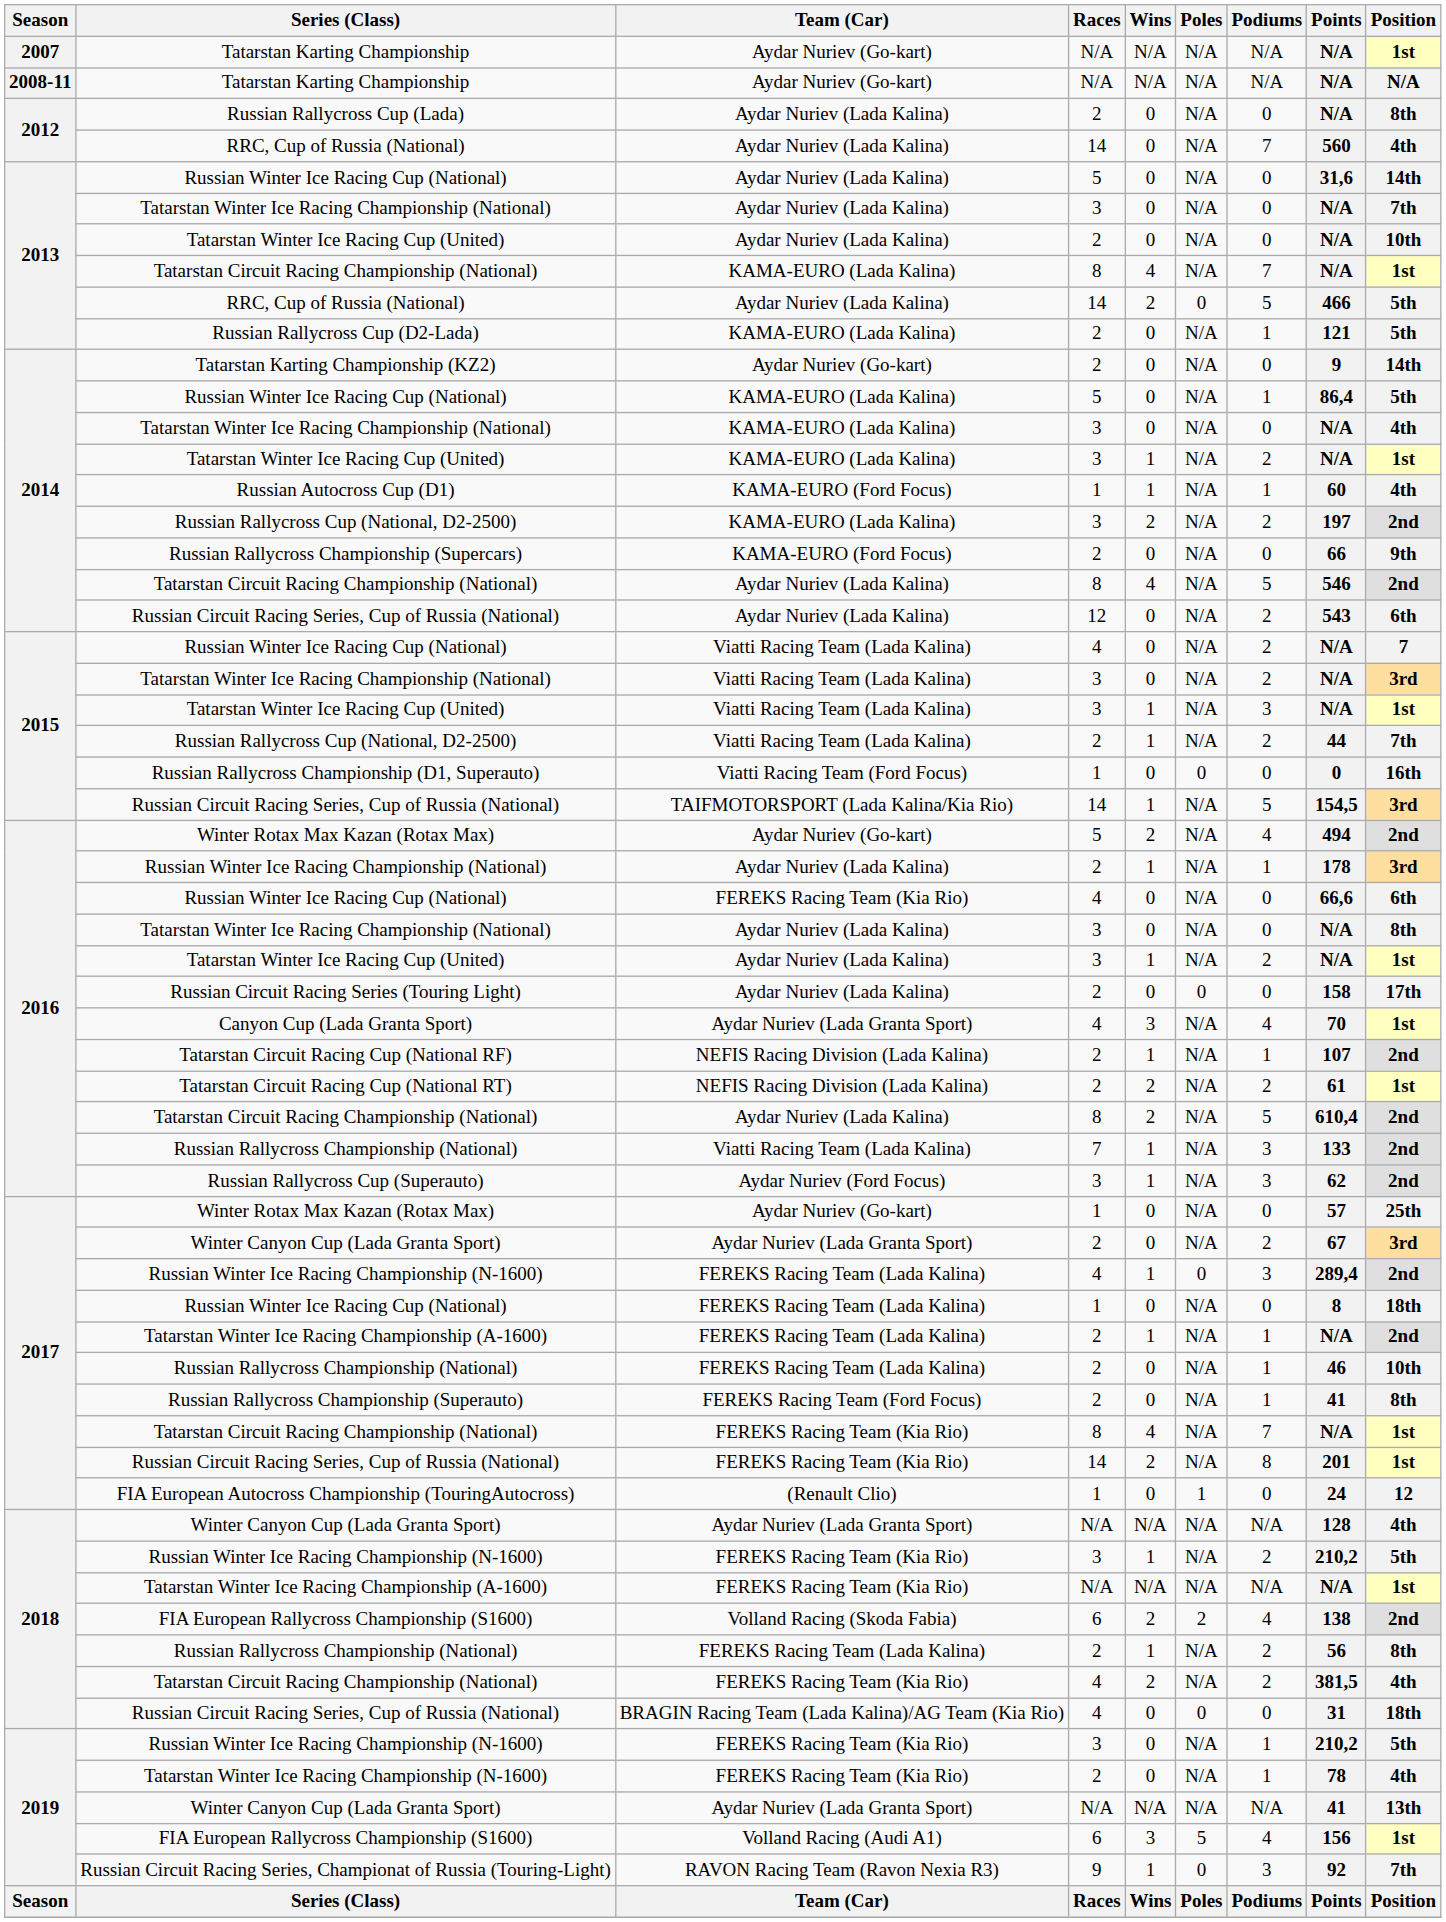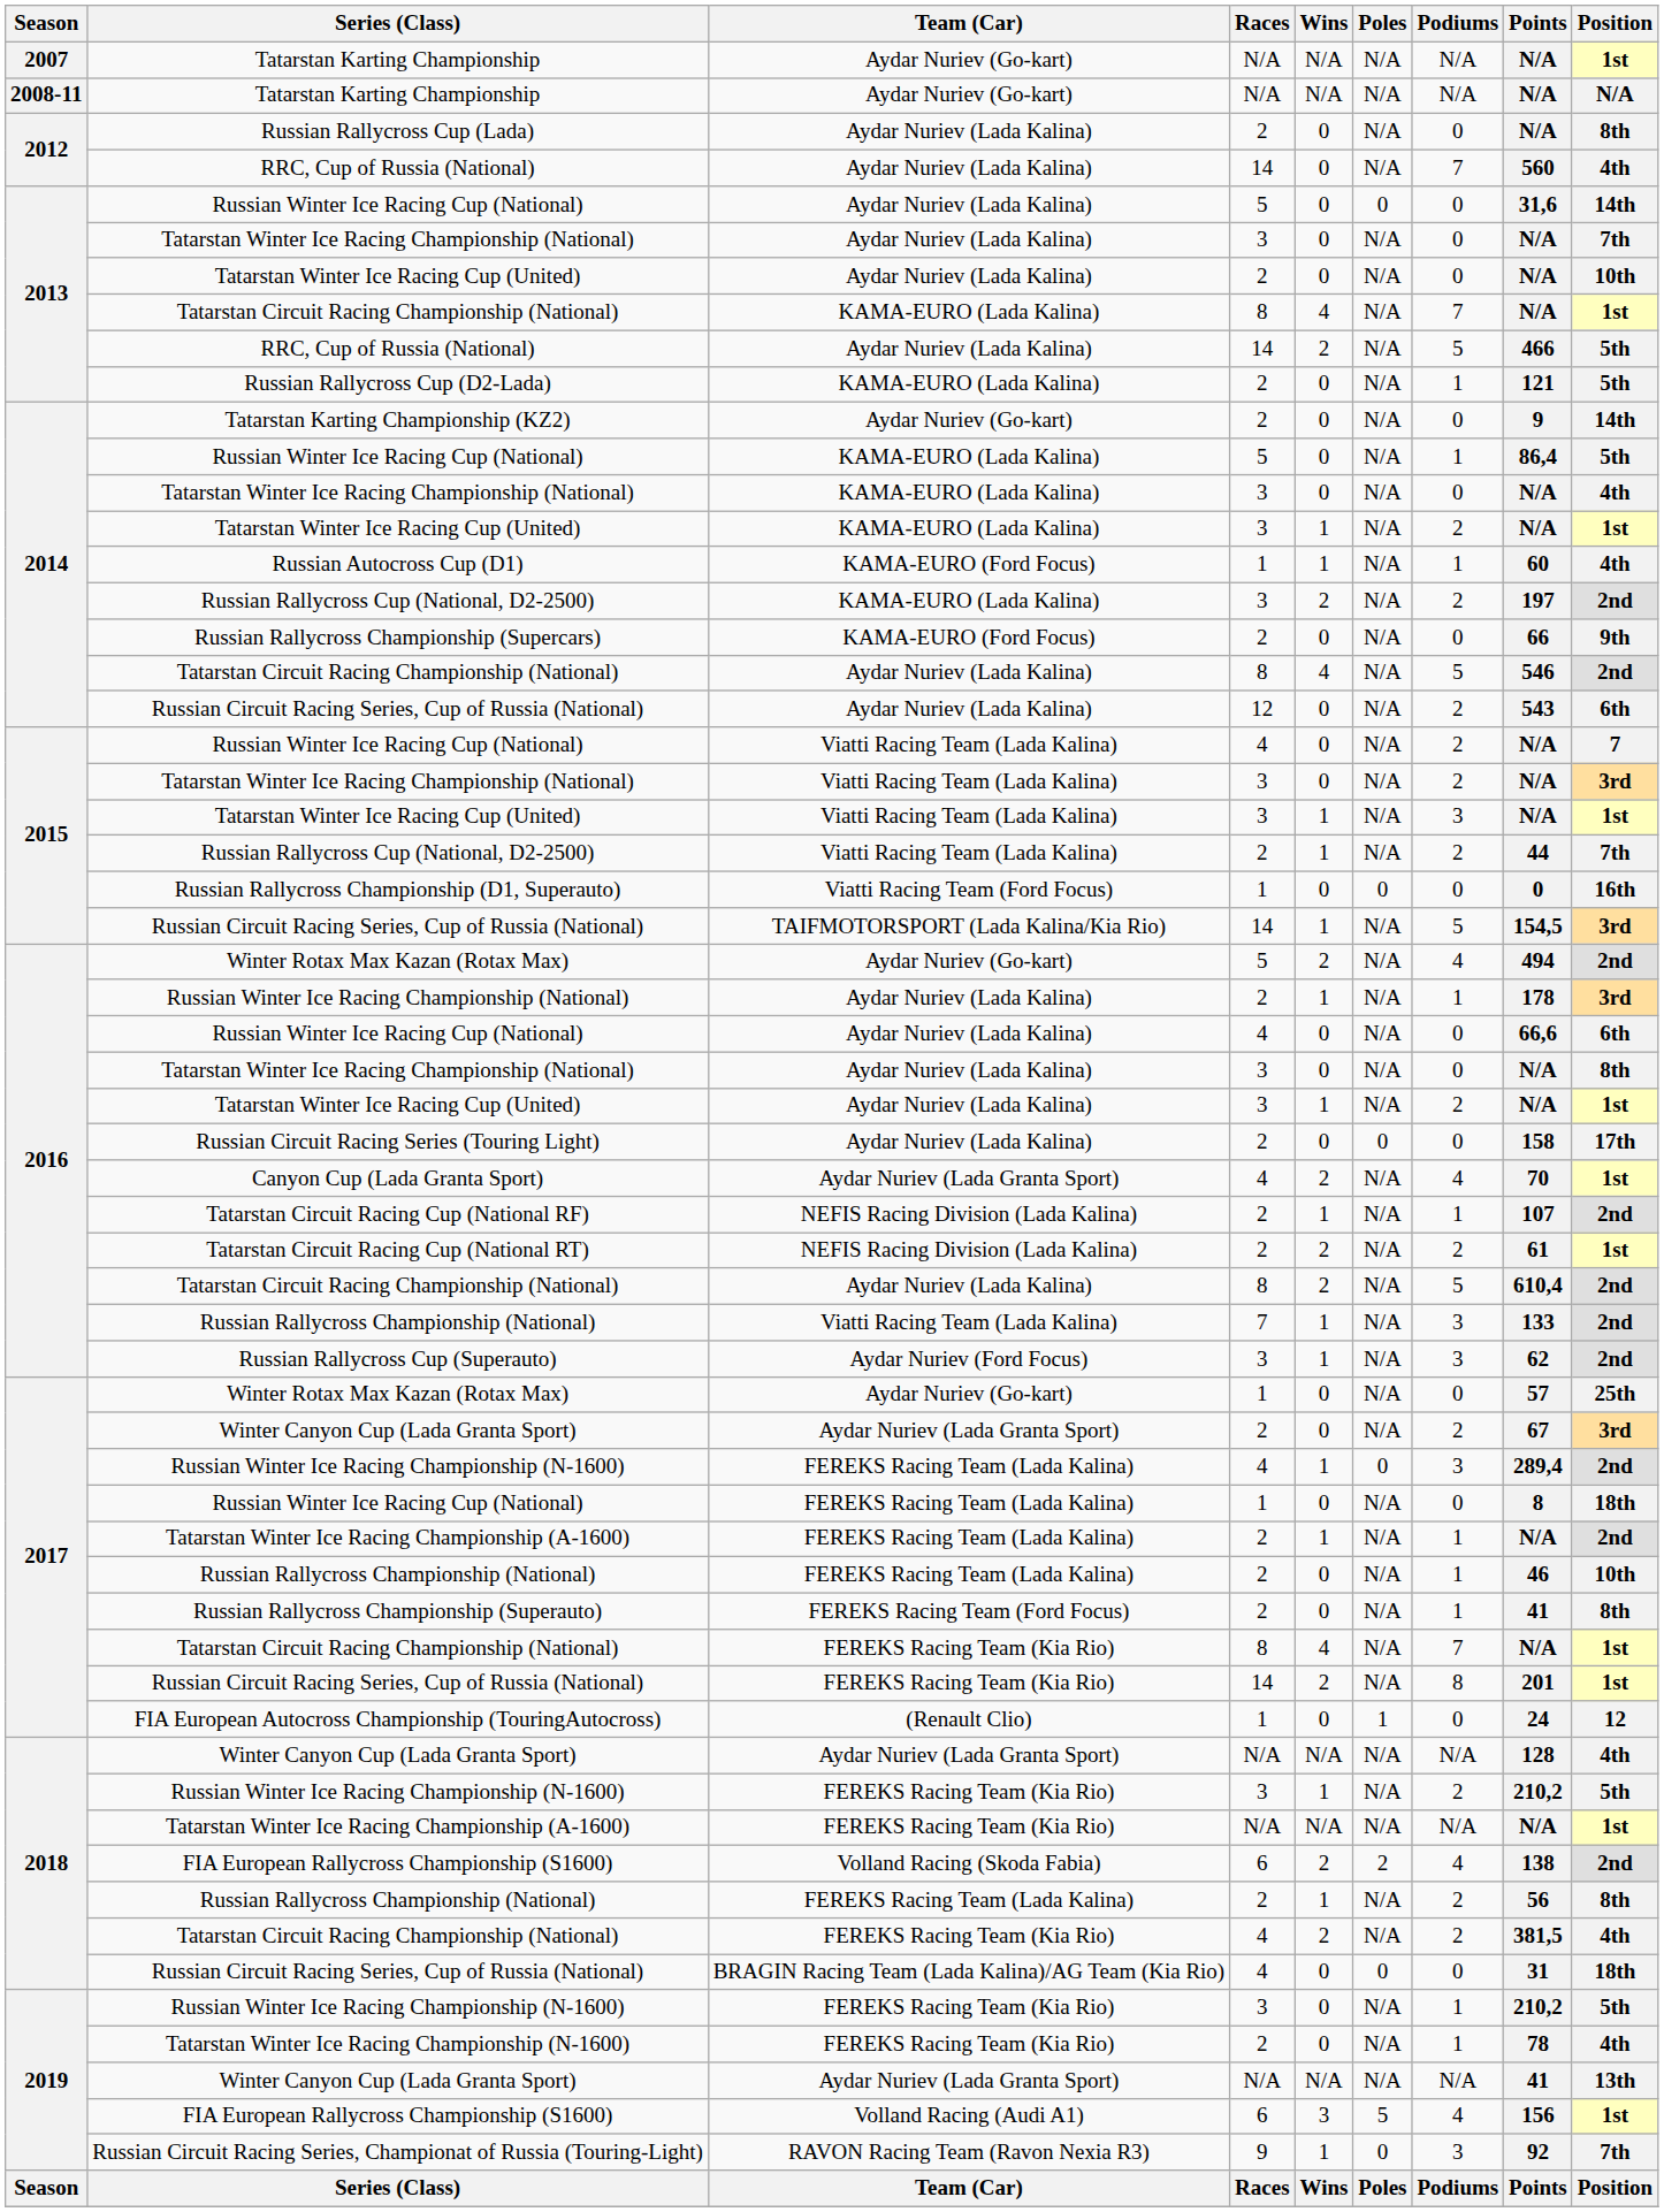 <table class="wikitable" style="font-size: 90%; text-align:center">
 <tr>
 <th>Season</th>
 <th>Series (Class)</th>
 <th>Team (Car)</th>
 <th>Races</th>
 <th>Wins</th>
 <th>Poles</th>
 <th>Podiums</th>
 <th>Points</th>
 <th>Position</th>
 </tr>
 <tr>
 <th>2007</th>
 <td>Tatarstan Karting Championship</td>
 <td>Aydar Nuriev (Go-kart)</td>
 <td>N/A</td>
 <td>N/A</td>
 <td>N/A</td>
 <td>N/A</td>
 <th>N/A</th>
 <th style="background:#ffffbf;">1st</th>
 </tr>
 <tr>
 <th>2008-11</th>
 <td>Tatarstan Karting Championship</td>
 <td>Aydar Nuriev (Go-kart)</td>
 <td>N/A</td>
 <td>N/A</td>
 <td>N/A</td>
 <td>N/A</td>
 <th>N/A</th>
 <th>N/A</th>
 </tr>
 <tr>
 <th rowspan=2>2012</th>
 <td>Russian Rallycross Cup (Lada)</td>
 <td>Aydar Nuriev (Lada Kalina)</td>
 <td>2</td>
 <td>0</td>
 <td>N/A</td>
 <td>0</td>
 <th>N/A</th>
 <th>8th</th>
 </tr>
 <tr>
 <td>RRC, Cup of Russia (National)</td>
 <td>Aydar Nuriev (Lada Kalina)</td>
 <td>14</td>
 <td>0</td>
 <td>N/A</td>
 <td>7</td>
 <th>560</th>
 <th>4th</th>
 </tr>
 <tr>
 <th rowspan=6>2013</th>
 <td>Russian Winter Ice Racing Cup (National)</td>
 <td>Aydar Nuriev (Lada Kalina)</td>
 <td>5</td>
 <td>0</td>
-<td>N/A</td>
+<td>0</td>
 <td>0</td>
 <th>31,6</th>
 <th>14th</th>
 </tr>
 <tr>
 <td>Tatarstan Winter Ice Racing Championship (National)</td>
 <td>Aydar Nuriev (Lada Kalina)</td>
 <td>3</td>
 <td>0</td>
 <td>N/A</td>
 <td>0</td>
 <th>N/A</th>
 <th>7th</th>
 </tr>
 <tr>
 <td>Tatarstan Winter Ice Racing Cup (United)</td>
 <td>Aydar Nuriev (Lada Kalina)</td>
 <td>2</td>
 <td>0</td>
 <td>N/A</td>
 <td>0</td>
 <th>N/A</th>
 <th>10th</th>
 </tr>
 <tr>
 <td>Tatarstan Circuit Racing Championship (National)</td>
 <td>KAMA-EURO (Lada Kalina)</td>
 <td>8</td>
 <td>4</td>
 <td>N/A</td>
 <td>7</td>
 <th>N/A</th>
 <th style="background:#ffffbf;">1st</th>
 </tr>
 <tr>
 <td>RRC, Cup of Russia (National)</td>
 <td>Aydar Nuriev (Lada Kalina)</td>
 <td>14</td>
 <td>2</td>
-<td>0</td>
+<td>N/A</td>
 <td>5</td>
 <th>466</th>
 <th>5th</th>
 </tr>
 <tr>
 <td>Russian Rallycross Cup (D2-Lada)</td>
 <td>KAMA-EURO (Lada Kalina)</td>
 <td>2</td>
 <td>0</td>
 <td>N/A</td>
 <td>1</td>
 <th>121</th>
 <th>5th</th>
 </tr>
 <tr>
 <th rowspan=9>2014</th>
 <td>Tatarstan Karting Championship (KZ2)</td>
 <td>Aydar Nuriev (Go-kart)</td>
 <td>2</td>
 <td>0</td>
 <td>N/A</td>
 <td>0</td>
 <th>9</th>
 <th>14th</th>
 </tr>
 <tr>
 <td>Russian Winter Ice Racing Cup (National)</td>
 <td>KAMA-EURO (Lada Kalina)</td>
 <td>5</td>
 <td>0</td>
 <td>N/A</td>
 <td>1</td>
 <th>86,4</th>
 <th>5th</th>
 </tr>
 <tr>
 <td>Tatarstan Winter Ice Racing Championship (National)</td>
 <td>KAMA-EURO (Lada Kalina)</td>
 <td>3</td>
 <td>0</td>
 <td>N/A</td>
 <td>0</td>
 <th>N/A</th>
 <th>4th</th>
 </tr>
 <tr>
 <td>Tatarstan Winter Ice Racing Cup (United)</td>
 <td>KAMA-EURO (Lada Kalina)</td>
 <td>3</td>
 <td>1</td>
 <td>N/A</td>
 <td>2</td>
 <th>N/A</th>
 <th style="background:#ffffbf;">1st</th>
 </tr>
 <tr>
 <td>Russian Autocross Cup (D1)</td>
 <td>KAMA-EURO (Ford Focus)</td>
 <td>1</td>
 <td>1</td>
 <td>N/A</td>
 <td>1</td>
 <th>60</th>
 <th>4th</th>
 </tr>
 <tr>
 <td>Russian Rallycross Cup (National, D2-2500)</td>
 <td>KAMA-EURO (Lada Kalina)</td>
 <td>3</td>
 <td>2</td>
 <td>N/A</td>
 <td>2</td>
 <th>197</th>
 <th style="background:#DFDFDF;">2nd</th>
 </tr>
 <tr>
 <td>Russian Rallycross Championship (Supercars)</td>
 <td>KAMA-EURO (Ford Focus)</td>
 <td>2</td>
 <td>0</td>
 <td>N/A</td>
 <td>0</td>
 <th>66</th>
 <th>9th</th>
 </tr>
 <tr>
 <td>Tatarstan Circuit Racing Championship (National)</td>
 <td>Aydar Nuriev (Lada Kalina)</td>
 <td>8</td>
 <td>4</td>
 <td>N/A</td>
 <td>5</td>
 <th>546</th>
 <th style="background:#DFDFDF;">2nd</th>
 </tr>
 <tr>
 <td>Russian Circuit Racing Series, Cup of Russia (National)</td>
 <td>Aydar Nuriev (Lada Kalina)</td>
 <td>12</td>
 <td>0</td>
 <td>N/A</td>
 <td>2</td>
 <th>543</th>
 <th>6th</th>
 </tr>
 <tr>
 <th rowspan=6>2015</th>
 <td>Russian Winter Ice Racing Cup (National)</td>
 <td>Viatti Racing Team (Lada Kalina)</td>
 <td>4</td>
 <td>0</td>
 <td>N/A</td>
 <td>2</td>
 <th>N/A</th>
 <th>7</th>
 </tr>
 <tr>
 <td>Tatarstan Winter Ice Racing Championship (National)</td>
 <td>Viatti Racing Team (Lada Kalina)</td>
 <td>3</td>
 <td>0</td>
 <td>N/A</td>
 <td>2</td>
 <th>N/A</th>
 <th style="background:#ffdf9f;">3rd</th>
 </tr>
 <tr>
 <td>Tatarstan Winter Ice Racing Cup (United)</td>
 <td>Viatti Racing Team (Lada Kalina)</td>
 <td>3</td>
 <td>1</td>
 <td>N/A</td>
 <td>3</td>
 <th>N/A</th>
 <th style="background:#ffffbf;">1st</th>
 </tr>
 <tr>
 <td>Russian Rallycross Cup (National, D2-2500)</td>
 <td>Viatti Racing Team (Lada Kalina)</td>
 <td>2</td>
 <td>1</td>
 <td>N/A</td>
 <td>2</td>
 <th>44</th>
 <th>7th</th>
 </tr>
 <tr>
 <td>Russian Rallycross Championship (D1, Superauto)</td>
 <td>Viatti Racing Team (Ford Focus)</td>
 <td>1</td>
 <td>0</td>
 <td>0</td>
 <td>0</td>
 <th>0</th>
 <th>16th</th>
 </tr>
 <tr>
 <td>Russian Circuit Racing Series, Cup of Russia (National)</td>
 <td>TAIFMOTORSPORT (Lada Kalina/Kia Rio)</td>
 <td>14</td>
 <td>1</td>
 <td>N/A</td>
 <td>5</td>
 <th>154,5</th>
 <th style="background:#ffdf9f;">3rd</th>
 </tr>
 <tr>
 <th rowspan=12>2016</th>
 <td>Winter Rotax Max Kazan (Rotax Max)</td>
 <td>Aydar Nuriev (Go-kart)</td>
 <td>5</td>
 <td>2</td>
 <td>N/A</td>
 <td>4</td>
 <th>494</th>
 <th style="background:#DFDFDF;">2nd</th>
 </tr>
 <tr>
 <td>Russian Winter Ice Racing Championship (National)</td>
 <td>Aydar Nuriev (Lada Kalina)</td>
 <td>2</td>
 <td>1</td>
 <td>N/A</td>
 <td>1</td>
 <th>178</th>
 <th style="background:#ffdf9f;">3rd</th>
 </tr>
 <tr>
 <td>Russian Winter Ice Racing Cup (National)</td>
-<td>FEREKS Racing Team (Kia Rio)</td>
+<td>Aydar Nuriev (Lada Kalina)</td>
 <td>4</td>
 <td>0</td>
 <td>N/A</td>
 <td>0</td>
 <th>66,6</th>
 <th>6th</th>
 </tr>
 <tr>
 <td>Tatarstan Winter Ice Racing Championship (National)</td>
 <td>Aydar Nuriev (Lada Kalina)</td>
 <td>3</td>
 <td>0</td>
 <td>N/A</td>
 <td>0</td>
 <th>N/A</th>
 <th>8th</th>
 </tr>
 <tr>
 <td>Tatarstan Winter Ice Racing Cup (United)</td>
 <td>Aydar Nuriev (Lada Kalina)</td>
 <td>3</td>
 <td>1</td>
 <td>N/A</td>
 <td>2</td>
 <th>N/A</th>
 <th style="background:#ffffbf;">1st</th>
 </tr>
 <tr>
 <td>Russian Circuit Racing Series (Touring Light)</td>
 <td>Aydar Nuriev (Lada Kalina)</td>
 <td>2</td>
 <td>0</td>
 <td>0</td>
 <td>0</td>
 <th>158</th>
 <th>17th</th>
 </tr>
 <tr>
 <td>Canyon Cup (Lada Granta Sport)</td>
 <td>Aydar Nuriev (Lada Granta Sport)</td>
 <td>4</td>
-<td>3</td>
+<td>2</td>
 <td>N/A</td>
 <td>4</td>
 <th>70</th>
 <th style="background:#ffffbf;">1st</th>
 </tr>
 <tr>
 <td>Tatarstan Circuit Racing Cup (National RF)</td>
 <td>NEFIS Racing Division (Lada Kalina)</td>
 <td>2</td>
 <td>1</td>
 <td>N/A</td>
 <td>1</td>
 <th>107</th>
 <th style="background:#DFDFDF;">2nd</th>
 </tr>
 <tr>
 <td>Tatarstan Circuit Racing Cup (National RT)</td>
 <td>NEFIS Racing Division (Lada Kalina)</td>
 <td>2</td>
 <td>2</td>
 <td>N/A</td>
 <td>2</td>
 <th>61</th>
 <th style="background:#ffffbf;">1st</th>
 </tr>
 <tr>
 <td>Tatarstan Circuit Racing Championship (National)</td>
 <td>Aydar Nuriev (Lada Kalina)</td>
 <td>8</td>
 <td>2</td>
 <td>N/A</td>
 <td>5</td>
 <th>610,4</th>
 <th style="background:#DFDFDF;">2nd</th>
 </tr>
 <tr>
 <td>Russian Rallycross Championship (National)</td>
 <td>Viatti Racing Team (Lada Kalina)</td>
 <td>7</td>
 <td>1</td>
 <td>N/A</td>
 <td>3</td>
 <th>133</th>
 <th style="background:#DFDFDF;">2nd</th>
 </tr>
 <tr>
 <td>Russian Rallycross Cup (Superauto)</td>
 <td>Aydar Nuriev (Ford Focus)</td>
 <td>3</td>
 <td>1</td>
 <td>N/A</td>
 <td>3</td>
 <th>62</th>
 <th style="background:#DFDFDF;">2nd</th>
 </tr>
 <tr>
 <th rowspan=10>2017</th>
 <td>Winter Rotax Max Kazan (Rotax Max)</td>
 <td>Aydar Nuriev (Go-kart)</td>
 <td>1</td>
 <td>0</td>
 <td>N/A</td>
 <td>0</td>
 <th>57</th>
 <th>25th</th>
 </tr>
 <tr>
 <td>Winter Canyon Cup (Lada Granta Sport)</td>
 <td>Aydar Nuriev (Lada Granta Sport)</td>
 <td>2</td>
 <td>0</td>
 <td>N/A</td>
 <td>2</td>
 <th>67</th>
 <th style="background:#ffdf9f;">3rd</th>
 </tr>
 <tr>
 <td>Russian Winter Ice Racing Championship (N-1600)</td>
 <td>FEREKS Racing Team (Lada Kalina)</td>
 <td>4</td>
 <td>1</td>
 <td>0</td>
 <td>3</td>
 <th>289,4</th>
 <th style="background:#DFDFDF;">2nd</th>
 </tr>
 <tr>
 <td>Russian Winter Ice Racing Cup (National)</td>
 <td>FEREKS Racing Team (Lada Kalina)</td>
 <td>1</td>
 <td>0</td>
 <td>N/A</td>
 <td>0</td>
 <th>8</th>
 <th>18th</th>
 </tr>
 <tr>
 <td>Tatarstan Winter Ice Racing Championship (A-1600)</td>
 <td>FEREKS Racing Team (Lada Kalina)</td>
 <td>2</td>
 <td>1</td>
 <td>N/A</td>
 <td>1</td>
 <th>N/A</th>
 <th style="background:#DFDFDF;">2nd</th>
 </tr>
 <tr>
 <td>Russian Rallycross Championship (National)</td>
 <td>FEREKS Racing Team (Lada Kalina)</td>
 <td>2</td>
 <td>0</td>
 <td>N/A</td>
 <td>1</td>
 <th>46</th>
 <th>10th</th>
 </tr>
 <tr>
 <td>Russian Rallycross Championship (Superauto)</td>
 <td>FEREKS Racing Team (Ford Focus)</td>
 <td>2</td>
 <td>0</td>
 <td>N/A</td>
 <td>1</td>
 <th>41</th>
 <th>8th</th>
 </tr>
 <tr>
 <td>Tatarstan Circuit Racing Championship (National)</td>
 <td>FEREKS Racing Team (Kia Rio)</td>
 <td>8</td>
 <td>4</td>
 <td>N/A</td>
 <td>7</td>
 <th>N/A</th>
 <th style="background:#ffffbf;">1st</th>
 </tr>
 <tr>
 <td>Russian Circuit Racing Series, Cup of Russia (National)</td>
 <td>FEREKS Racing Team (Kia Rio)</td>
 <td>14</td>
 <td>2</td>
 <td>N/A</td>
 <td>8</td>
 <th>201</th>
 <th style="background:#ffffbf;">1st</th>
 </tr>
 <tr>
 <td>FIA European Autocross Championship (TouringAutocross)</td>
 <td>(Renault Clio)</td>
 <td>1</td>
 <td>0</td>
 <td>1</td>
 <td>0</td>
 <th>24</th>
 <th>12</th>
 </tr>
 <tr>
 <th rowspan=7>2018</th>
 <td>Winter Canyon Cup (Lada Granta Sport)</td>
 <td>Aydar Nuriev (Lada Granta Sport)</td>
 <td>N/A</td>
 <td>N/A</td>
 <td>N/A</td>
 <td>N/A</td>
 <th>128</th>
 <th>4th</th>
 </tr>
 <tr>
 <td>Russian Winter Ice Racing Championship (N-1600)</td>
 <td>FEREKS Racing Team (Kia Rio)</td>
 <td>3</td>
 <td>1</td>
 <td>N/A</td>
 <td>2</td>
 <th>210,2</th>
 <th>5th</th>
 </tr>
 <tr>
 <td>Tatarstan Winter Ice Racing Championship (A-1600)</td>
 <td>FEREKS Racing Team (Kia Rio)</td>
 <td>N/A</td>
 <td>N/A</td>
 <td>N/A</td>
 <td>N/A</td>
 <th>N/A</th>
 <th style="background:#ffffbf;">1st</th>
 </tr>
 <tr>
 <td>FIA European Rallycross Championship (S1600)</td>
 <td>Volland Racing (Skoda Fabia)</td>
 <td>6</td>
 <td>2</td>
 <td>2</td>
 <td>4</td>
 <th>138</th>
 <th style="background:#DFDFDF;">2nd</th>
 </tr>
 <tr>
 <td>Russian Rallycross Championship (National)</td>
 <td>FEREKS Racing Team (Lada Kalina)</td>
 <td>2</td>
 <td>1</td>
 <td>N/A</td>
 <td>2</td>
 <th>56</th>
 <th>8th</th>
 </tr>
 <tr>
 <td>Tatarstan Circuit Racing Championship (National)</td>
 <td>FEREKS Racing Team (Kia Rio)</td>
 <td>4</td>
 <td>2</td>
 <td>N/A</td>
 <td>2</td>
 <th>381,5</th>
 <th>4th</th>
 </tr>
 <tr>
 <td>Russian Circuit Racing Series, Cup of Russia (National)</td>
 <td>BRAGIN Racing Team (Lada Kalina)/AG Team (Kia Rio)</td>
 <td>4</td>
 <td>0</td>
 <td>0</td>
 <td>0</td>
 <th>31</th>
 <th>18th</th>
 </tr>
 <tr>
 <th rowspan=5>2019</th>
 <td>Russian Winter Ice Racing Championship (N-1600)</td>
 <td>FEREKS Racing Team (Kia Rio)</td>
 <td>3</td>
 <td>0</td>
 <td>N/A</td>
 <td>1</td>
 <th>210,2</th>
 <th>5th</th>
 </tr>
 <tr>
 <td>Tatarstan Winter Ice Racing Championship (N-1600)</td>
 <td>FEREKS Racing Team (Kia Rio)</td>
 <td>2</td>
 <td>0</td>
 <td>N/A</td>
 <td>1</td>
 <th>78</th>
 <th>4th</th>
 </tr>
 <tr>
 <td>Winter Canyon Cup (Lada Granta Sport)</td>
 <td>Aydar Nuriev (Lada Granta Sport)</td>
 <td>N/A</td>
 <td>N/A</td>
 <td>N/A</td>
 <td>N/A</td>
 <th>41</th>
 <th>13th</th>
 </tr>
 <tr>
 <td>FIA European Rallycross Championship (S1600)</td>
 <td>Volland Racing (Audi A1)</td>
 <td>6</td>
 <td>3</td>
 <td>5</td>
 <td>4</td>
 <th>156</th>
 <th style="background:#ffffbf;">1st</th>
 </tr>
 <tr>
 <td>Russian Circuit Racing Series, Championat of Russia (Touring-Light)</td>
 <td>RAVON Racing Team (Ravon Nexia R3)</td>
 <td>9</td>
 <td>1</td>
 <td>0</td>
 <td>3</td>
 <th>92</th>
 <th>7th</th>
 </tr>
 <tr>
 <th>Season</th>
 <th>Series (Class)</th>
 <th>Team (Car)</th>
 <th>Races</th>
 <th>Wins</th>
 <th>Poles</th>
 <th>Podiums</th>
 <th>Points</th>
 <th>Position</th>
 </tr>
 <tr>
 </tr>
 </table>
